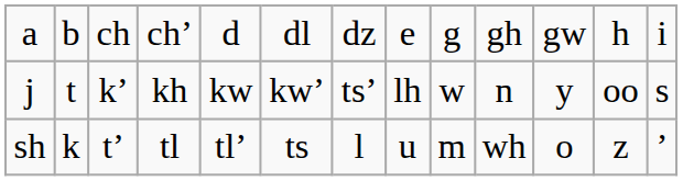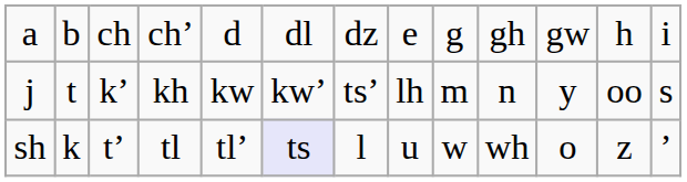 <table class="wikitable" style="text-align: center;">
 <tr>
 <td>a</td>
 <td>b</td>
 <td>ch</td>
 <td>ch’</td>
 <td>d</td>
 <td>dl</td>
 <td>dz</td>
 <td>e</td>
 <td>g</td>
 <td>gh</td>
 <td>gw</td>
 <td>h</td>
 <td>i</td>
 </tr>
 <tr>
 <td>j</td>
 <td>t</td>
 <td>k’</td>
 <td>kh</td>
 <td>kw</td>
 <td>kw’</td>
 <td>ts’</td>
 <td>lh</td>
-<td>w</td>
+<td>m</td>
 <td>n</td>
 <td>y</td>
 <td>oo</td>
 <td>s</td>
 </tr>
 <tr>
 <td>sh</td>
 <td>k</td>
 <td>t’</td>
 <td>tl</td>
 <td>tl’</td>
-<td>ts</td>
+<td style="background: lavender;">ts</td>
 <td>l</td>
 <td>u</td>
-<td>m</td>
+<td>w</td>
 <td>wh</td>
 <td>o</td>
 <td>z</td>
 <td>’</td>
 </tr>
 </table>
